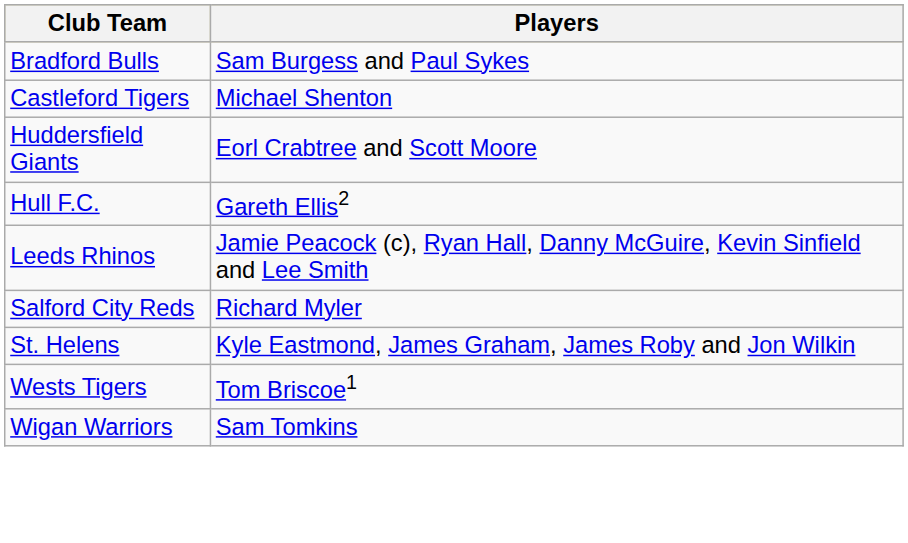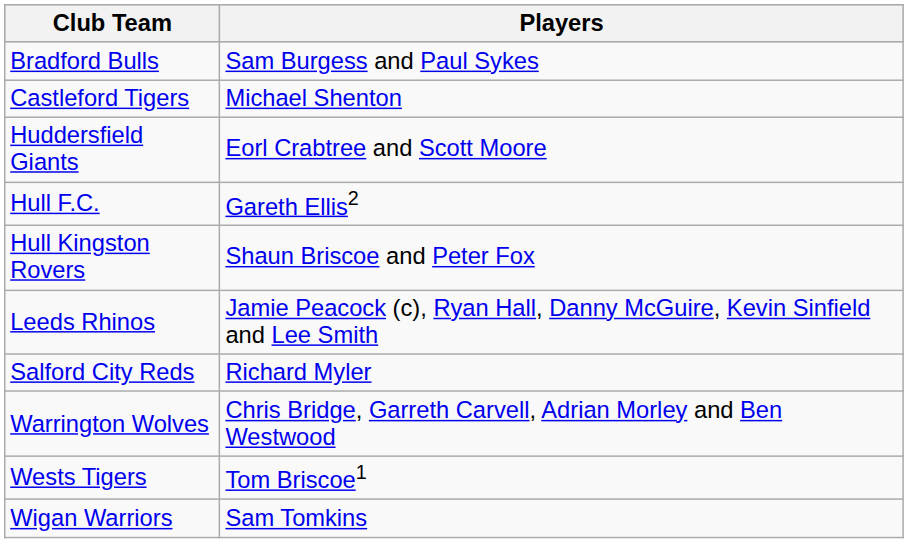 <table class="wikitable">
 <tr style="background:#bdb76b;">
 <th>Club Team</th>
 <th>Players</th>
 </tr>
 <tr>
 <td><a href='#'>Bradford Bulls</a></td>
 <td><a href='#'>Sam Burgess</a> and <a href='#'>Paul Sykes</a></td>
 </tr>
 <tr>
 <td><a href='#'>Castleford Tigers</a></td>
 <td><a href='#'>Michael Shenton</a></td>
 </tr>
 <tr>
 <td><a href='#'>Huddersfield Giants</a></td>
 <td><a href='#'>Eorl Crabtree</a> and <a href='#'>Scott Moore</a></td>
 </tr>
 <tr>
 <td><a href='#'>Hull F.C.</a></td>
 <td><a href='#'>Gareth Ellis</a><sup>2</sup></td>
 </tr>
 <tr>
+<td><a href='#'>Hull Kingston Rovers</a></td>
+<td><a href='#'>Shaun Briscoe</a> and <a href='#'>Peter Fox</a></td>
+</tr>
+<tr>
 <td><a href='#'>Leeds Rhinos</a></td>
 <td><a href='#'>Jamie Peacock</a> (c), <a href='#'>Ryan Hall</a>, <a href='#'>Danny McGuire</a>, <a href='#'>Kevin Sinfield</a> and <a href='#'>Lee Smith</a></td>
 </tr>
 <tr>
 <td><a href='#'>Salford City Reds</a></td>
 <td><a href='#'>Richard Myler</a></td>
 </tr>
 <tr>
-<td><a href='#'>St. Helens</a></td>
-<td><a href='#'>Kyle Eastmond</a>, <a href='#'>James Graham</a>, <a href='#'>James Roby</a> and <a href='#'>Jon Wilkin</a></td>
+<td><a href='#'>Warrington Wolves</a></td>
+<td><a href='#'>Chris Bridge</a>, <a href='#'>Garreth Carvell</a>, <a href='#'>Adrian Morley</a> and <a href='#'>Ben Westwood</a></td>
 </tr>
 <tr>
 <td><a href='#'>Wests Tigers</a></td>
 <td><a href='#'>Tom Briscoe</a><sup>1</sup></td>
 </tr>
 <tr>
 <td><a href='#'>Wigan Warriors</a></td>
 <td><a href='#'>Sam Tomkins</a></td>
 </tr>
 </table>
